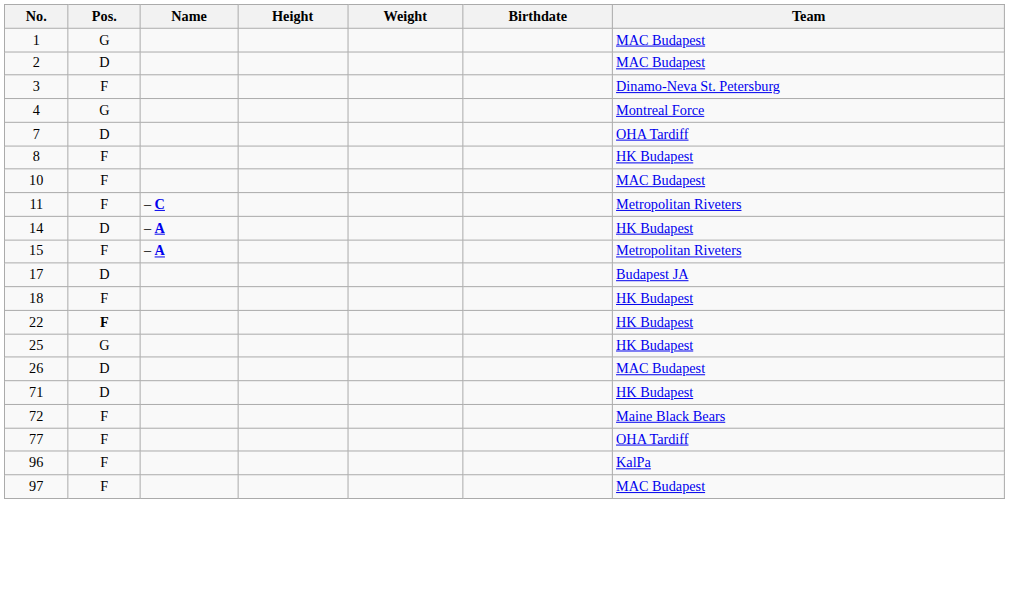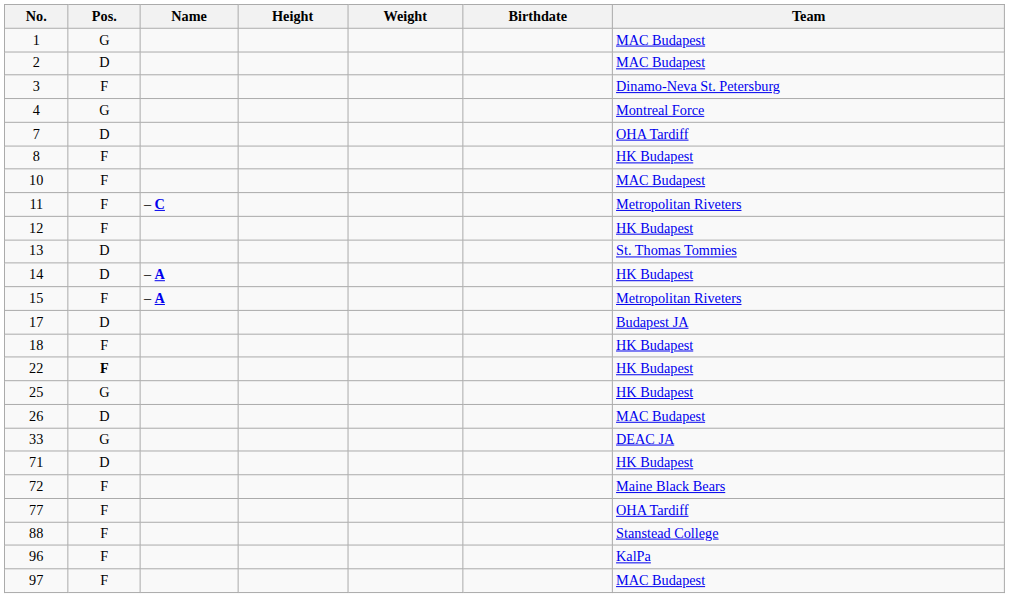 <table width="80%" class="wikitable sortable" style="font-size: 90%; text-align: center;">
 <tr>
 <th>No.</th>
 <th>Pos.</th>
 <th>Name</th>
 <th>Height</th>
 <th>Weight</th>
 <th>Birthdate</th>
 <th>Team</th>
 </tr>
 <tr>
 <td>1</td>
 <td>G</td>
 <td align=left></td>
 <td></td>
 <td></td>
 <td></td>
 <td align="left"> <a href='#'>MAC Budapest</a></td>
 </tr>
 <tr>
 <td>2</td>
 <td>D</td>
 <td align=left></td>
 <td></td>
 <td></td>
 <td></td>
 <td align="left"> <a href='#'>MAC Budapest</a></td>
 </tr>
 <tr>
 <td>3</td>
 <td>F</td>
 <td align="left"></td>
 <td></td>
 <td></td>
 <td></td>
 <td align="left"> <a href='#'>Dinamo-Neva St. Petersburg</a></td>
 </tr>
 <tr>
 <td>4</td>
 <td>G</td>
 <td align="left"></td>
 <td></td>
 <td></td>
 <td></td>
 <td align="left"> <a href='#'>Montreal Force</a></td>
 </tr>
 <tr>
 <td>7</td>
 <td>D</td>
 <td align="left"></td>
 <td></td>
 <td></td>
 <td></td>
 <td align="left"> <a href='#'>OHA Tardiff</a></td>
 </tr>
 <tr>
 <td>8</td>
 <td>F</td>
 <td align="left"></td>
 <td></td>
 <td></td>
 <td></td>
 <td align="left"> <a href='#'>HK Budapest</a></td>
 </tr>
 <tr>
 <td>10</td>
 <td>F</td>
 <td align="left"></td>
 <td></td>
 <td></td>
 <td></td>
 <td align="left"> <a href='#'>MAC Budapest</a></td>
 </tr>
 <tr>
 <td>11</td>
 <td>F</td>
 <td align="left"> – <a href='#'><strong>C</strong></a></td>
 <td></td>
 <td></td>
 <td></td>
 <td align="left"> <a href='#'>Metropolitan Riveters</a></td>
 </tr>
 <tr>
+<td>12</td>
+<td>F</td>
+<td align="left"></td>
+<td></td>
+<td></td>
+<td></td>
+<td align="left"> <a href='#'>HK Budapest</a></td>
+</tr>
+<tr>
+<td>13</td>
+<td>D</td>
+<td align="left"></td>
+<td></td>
+<td></td>
+<td></td>
+<td align="left"> <a href='#'>St. Thomas Tommies</a></td>
+</tr>
+<tr>
 <td>14</td>
 <td>D</td>
 <td align="left"> – <a href='#'><strong>A</strong></a></td>
 <td></td>
 <td></td>
 <td></td>
 <td align="left"> <a href='#'>HK Budapest</a></td>
 </tr>
 <tr>
 <td>15</td>
 <td>F</td>
 <td align="left"> – <a href='#'><strong>A</strong></a></td>
 <td></td>
 <td></td>
 <td></td>
 <td align="left"> <a href='#'>Metropolitan Riveters</a></td>
 </tr>
 <tr>
 <td>17</td>
 <td>D</td>
 <td align="left"></td>
 <td></td>
 <td></td>
 <td></td>
 <td align="left"> <a href='#'>Budapest JA</a></td>
 </tr>
 <tr>
 <td>18</td>
 <td>F</td>
 <td align="left"></td>
 <td></td>
 <td></td>
 <td></td>
 <td align="left"> <a href='#'>HK Budapest</a></td>
 </tr>
 <tr>
 <td>22</td>
 <td><strong>F</strong></td>
 <td align="left"></td>
 <td></td>
 <td></td>
 <td></td>
 <td align="left"> <a href='#'>HK Budapest</a></td>
 </tr>
 <tr>
 <td>25</td>
 <td>G</td>
 <td align="left"></td>
 <td></td>
 <td></td>
 <td></td>
 <td align="left"> <a href='#'>HK Budapest</a></td>
 </tr>
 <tr>
 <td>26</td>
 <td>D</td>
 <td align="left"></td>
 <td></td>
 <td></td>
 <td></td>
 <td align="left"> <a href='#'>MAC Budapest</a></td>
 </tr>
 <tr>
+<td>33</td>
+<td>G</td>
+<td align="left"></td>
+<td></td>
+<td></td>
+<td></td>
+<td align="left"> <a href='#'>DEAC JA</a></td>
+</tr>
+<tr>
 <td>71</td>
 <td>D</td>
 <td align="left"></td>
 <td></td>
 <td></td>
 <td></td>
 <td align="left"> <a href='#'>HK Budapest</a></td>
 </tr>
 <tr>
 <td>72</td>
 <td>F</td>
 <td align="left"></td>
 <td></td>
 <td></td>
 <td></td>
 <td align="left"> <a href='#'>Maine Black Bears</a></td>
 </tr>
 <tr>
 <td>77</td>
 <td>F</td>
 <td align="left"></td>
 <td></td>
 <td></td>
 <td></td>
 <td align="left"> <a href='#'>OHA Tardiff</a></td>
 </tr>
 <tr>
+<td>88</td>
+<td>F</td>
+<td align="left"></td>
+<td></td>
+<td></td>
+<td></td>
+<td align="left"> <a href='#'>Stanstead College</a></td>
+</tr>
+<tr>
 <td>96</td>
 <td>F</td>
 <td align="left"></td>
 <td></td>
 <td></td>
 <td></td>
 <td align="left"> <a href='#'>KalPa</a></td>
 </tr>
 <tr>
 <td>97</td>
 <td>F</td>
 <td align="left"></td>
 <td></td>
 <td></td>
 <td></td>
 <td align="left"> <a href='#'>MAC Budapest</a></td>
 </tr>
 </table>
